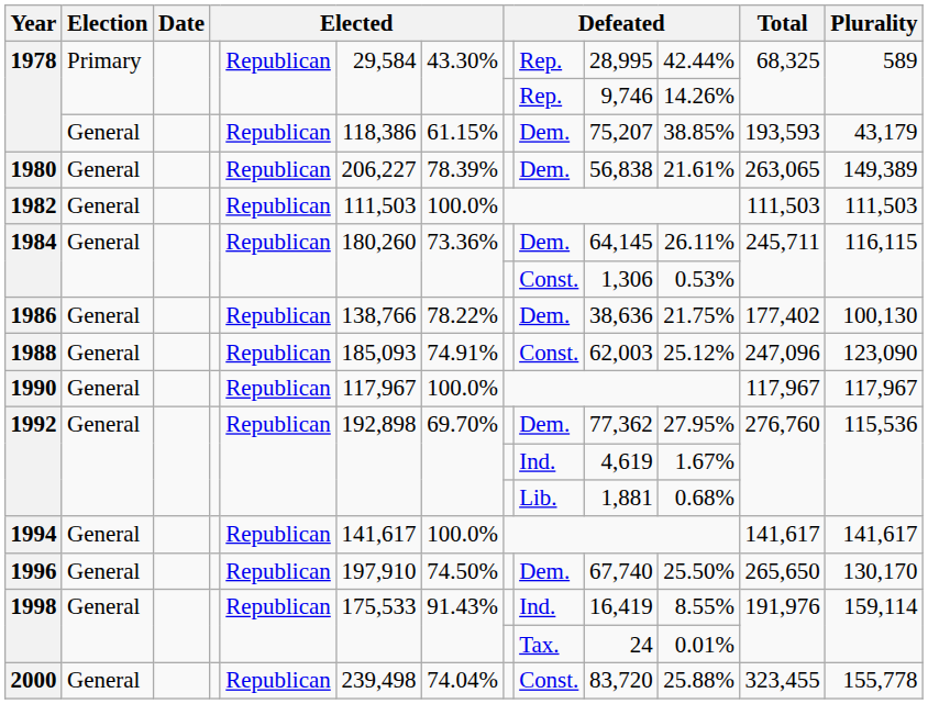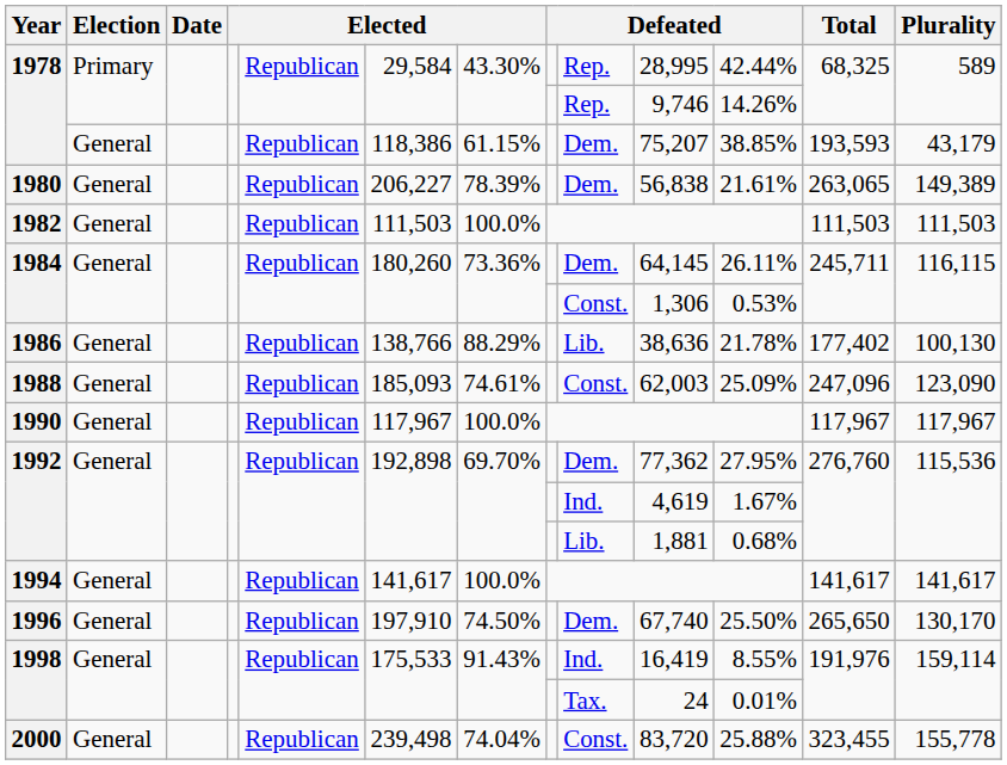 <table class=wikitable>
 <tr>
 <th>Year</th>
 <th>Election</th>
 <th>Date</th>
 <th ! colspan="4">Elected</th>
 <th ! colspan="4">Defeated</th>
 <th>Total</th>
 <th>Plurality</th>
 </tr>
 <tr>
 <th rowspan="3" valign="top">1978</th>
 <td rowspan="2" valign="top">Primary</td>
 <td rowspan="2" valign="top"></td>
 <td rowspan="2" valign="top"></td>
 <td rowspan="2" valign="top" ><a href='#'>Republican</a></td>
 <td rowspan="2" valign="top" align="right">29,584</td>
 <td rowspan="2" valign="top" align="right">43.30%</td>
 <td valign="top"></td>
 <td><a href='#'>Rep.</a></td>
 <td valign="top" align="right">28,995</td>
 <td valign="top" align="right">42.44%</td>
 <td rowspan="2" valign="top" align="right">68,325</td>
 <td rowspan="2" valign="top" align="right">589</td>
 </tr>
 <tr>
 <td valign="top"></td>
 <td><a href='#'>Rep.</a></td>
 <td valign="top" align="right">9,746</td>
 <td valign="top" align="right">14.26%</td>
 </tr>
 <tr>
 <td valign="top">General</td>
 <td valign="top"></td>
 <td valign="top"></td>
 <td valign="top" ><a href='#'>Republican</a></td>
 <td valign="top" align="right">118,386</td>
 <td valign="top" align="right">61.15%</td>
 <td valign="top"></td>
 <td><a href='#'>Dem.</a></td>
 <td valign="top" align="right">75,207</td>
 <td valign="top" align="right">38.85%</td>
 <td valign="top" align="right">193,593</td>
 <td valign="top" align="right">43,179</td>
 </tr>
 <tr>
 <th valign="top">1980</th>
 <td valign="top">General</td>
 <td valign="top"></td>
 <td valign="top"></td>
 <td valign="top" ><a href='#'>Republican</a></td>
 <td valign="top" align="right">206,227</td>
 <td valign="top" align="right">78.39%</td>
 <td valign="top"></td>
 <td><a href='#'>Dem.</a></td>
 <td valign="top" align="right">56,838</td>
 <td valign="top" align="right">21.61%</td>
 <td valign="top" align="right">263,065</td>
 <td valign="top" align="right">149,389</td>
 </tr>
 <tr>
 <th valign="top">1982</th>
 <td valign="top">General</td>
 <td valign="top"></td>
 <td valign="top"></td>
 <td valign="top" ><a href='#'>Republican</a></td>
 <td valign="top" align="right">111,503</td>
 <td valign="top" align="right">100.0%</td>
 <td valign="top" colspan="4"></td>
 <td valign="top" align="right">111,503</td>
 <td valign="top" align="right">111,503</td>
 </tr>
 <tr>
 <th rowspan="2" valign="top">1984</th>
 <td rowspan="2" valign="top">General</td>
 <td rowspan="2" valign="top"></td>
 <td rowspan="2" valign="top"></td>
 <td rowspan="2" valign="top" ><a href='#'>Republican</a></td>
 <td rowspan="2" valign="top" align="right">180,260</td>
 <td rowspan="2" valign="top" align="right">73.36%</td>
 <td valign="top"></td>
 <td><a href='#'>Dem.</a></td>
 <td valign="top" align="right">64,145</td>
 <td valign="top" align="right">26.11%</td>
 <td rowspan="2" valign="top" align="right">245,711</td>
 <td rowspan="2" valign="top" align="right">116,115</td>
 </tr>
 <tr>
 <td valign="top"></td>
 <td><a href='#'>Const.</a></td>
 <td valign="top" align="right">1,306</td>
 <td valign="top" align="right">0.53%</td>
 </tr>
 <tr>
 <th valign="top">1986</th>
 <td valign="top">General</td>
 <td valign="top"></td>
 <td valign="top"></td>
 <td valign="top" ><a href='#'>Republican</a></td>
 <td valign="top" align="right">138,766</td>
-<td valign="top" align="right">78.22%</td>
+<td valign="top" align="right">88.29%</td>
 <td valign="top"></td>
-<td><a href='#'>Dem.</a></td>
+<td><a href='#'>Lib.</a></td>
 <td valign="top" align="right">38,636</td>
-<td valign="top" align="right">21.75%</td>
+<td valign="top" align="right">21.78%</td>
 <td valign="top" align="right">177,402</td>
 <td valign="top" align="right">100,130</td>
 </tr>
 <tr>
 <th valign="top">1988</th>
 <td valign="top">General</td>
 <td valign="top"></td>
 <td valign="top"></td>
 <td valign="top" ><a href='#'>Republican</a></td>
 <td valign="top" align="right">185,093</td>
-<td valign="top" align="right">74.91%</td>
+<td valign="top" align="right">74.61%</td>
 <td valign="top"></td>
 <td><a href='#'>Const.</a></td>
 <td valign="top" align="right">62,003</td>
-<td valign="top" align="right">25.12%</td>
+<td valign="top" align="right">25.09%</td>
 <td valign="top" align="right">247,096</td>
 <td valign="top" align="right">123,090</td>
 </tr>
 <tr>
 <th valign="top">1990</th>
 <td valign="top">General</td>
 <td valign="top"></td>
 <td valign="top"></td>
 <td valign="top" ><a href='#'>Republican</a></td>
 <td valign="top" align="right">117,967</td>
 <td valign="top" align="right">100.0%</td>
 <td valign="top" colspan="4"></td>
 <td valign="top" align="right">117,967</td>
 <td valign="top" align="right">117,967</td>
 </tr>
 <tr>
 <th rowspan="3" valign="top">1992</th>
 <td rowspan="3" valign="top">General</td>
 <td rowspan="3" valign="top"></td>
 <td rowspan="3" valign="top"></td>
 <td rowspan="3" valign="top" ><a href='#'>Republican</a></td>
 <td rowspan="3" valign="top" align="right">192,898</td>
 <td rowspan="3" valign="top" align="right">69.70%</td>
 <td valign="top"></td>
 <td><a href='#'>Dem.</a></td>
 <td valign="top" align="right">77,362</td>
 <td valign="top" align="right">27.95%</td>
 <td rowspan="3" valign="top" align="right">276,760</td>
 <td rowspan="3" valign="top" align="right">115,536</td>
 </tr>
 <tr>
 <td valign="top"></td>
 <td><a href='#'>Ind.</a></td>
 <td valign="top" align="right">4,619</td>
 <td valign="top" align="right">1.67%</td>
 </tr>
 <tr>
 <td valign="top"></td>
 <td><a href='#'>Lib.</a></td>
 <td valign="top" align="right">1,881</td>
 <td valign="top" align="right">0.68%</td>
 </tr>
 <tr>
 <th valign="top">1994</th>
 <td valign="top">General</td>
 <td valign="top"></td>
 <td valign="top"></td>
 <td valign="top" ><a href='#'>Republican</a></td>
 <td valign="top" align="right">141,617</td>
 <td valign="top" align="right">100.0%</td>
 <td valign="top" colspan="4"></td>
 <td valign="top" align="right">141,617</td>
 <td valign="top" align="right">141,617</td>
 </tr>
 <tr>
 <th valign="top">1996</th>
 <td valign="top">General</td>
 <td valign="top"></td>
 <td valign="top"></td>
 <td valign="top" ><a href='#'>Republican</a></td>
 <td valign="top" align="right">197,910</td>
 <td valign="top" align="right">74.50%</td>
 <td valign="top"></td>
 <td><a href='#'>Dem.</a></td>
 <td valign="top" align="right">67,740</td>
 <td valign="top" align="right">25.50%</td>
 <td valign="top" align="right">265,650</td>
 <td valign="top" align="right">130,170</td>
 </tr>
 <tr>
 <th rowspan="2" valign="top">1998</th>
 <td rowspan="2" valign="top">General</td>
 <td rowspan="2" valign="top"></td>
 <td rowspan="2" valign="top"></td>
 <td rowspan="2" valign="top" ><a href='#'>Republican</a></td>
 <td rowspan="2" valign="top" align="right">175,533</td>
 <td rowspan="2" valign="top" align="right">91.43%</td>
 <td valign="top"></td>
 <td><a href='#'>Ind.</a></td>
 <td valign="top" align="right">16,419</td>
 <td valign="top" align="right">8.55%</td>
 <td rowspan="2" valign="top" align="right">191,976</td>
 <td rowspan="2" valign="top" align="right">159,114</td>
 </tr>
 <tr>
 <td valign="top"></td>
 <td><a href='#'>Tax.</a></td>
 <td valign="top" align="right">24</td>
 <td valign="top" align="right">0.01%</td>
 </tr>
 <tr>
 <th valign="top">2000</th>
 <td valign="top">General</td>
 <td valign="top"></td>
 <td valign="top"></td>
 <td valign="top" ><a href='#'>Republican</a></td>
 <td valign="top" align="right">239,498</td>
 <td valign="top" align="right">74.04%</td>
 <td valign="top"></td>
 <td><a href='#'>Const.</a></td>
 <td valign="top" align="right">83,720</td>
 <td valign="top" align="right">25.88%</td>
 <td valign="top" align="right">323,455</td>
 <td valign="top" align="right">155,778</td>
 </tr>
 </table>
